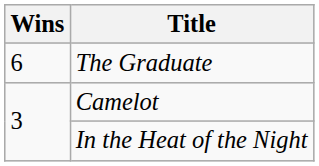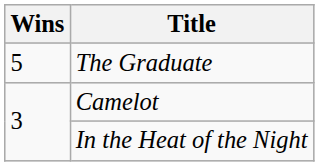 <table class="wikitable">
 <tr>
 <th>Wins</th>
 <th>Title</th>
 </tr>
 <tr>
-<td>6</td>
+<td>5</td>
 <td><em>The Graduate</em></td>
 </tr>
 <tr>
 <td rowspan="2">3</td>
 <td><em>Camelot</em></td>
 </tr>
 <tr>
 <td><em>In the Heat of the Night</em></td>
 </tr>
 </table>
